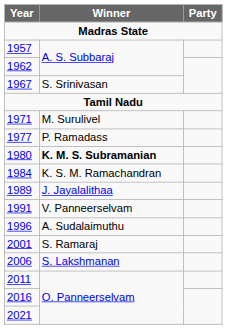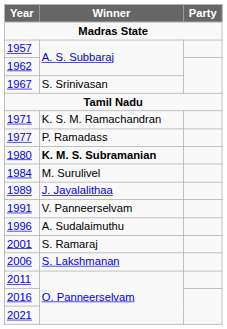 <table class="wikitable" width="50%">
 <tr>
 <th style="background-color:#666666; color:white">Year</th>
 <th style="background-color:#666666; color:white">Winner</th>
 <th style="background-color:#666666; color:white" colspan="2">Party</th>
 </tr>
 <tr>
 <td style="text-align: center;" colspan="4"><strong>Madras State</strong></td>
 </tr>
 <tr>
 <td><a href='#'>1957</a></td>
 <td rowspan=2><a href='#'>A. S. Subbaraj</a></td>
 <td></td>
 </tr>
 <tr>
 <td><a href='#'>1962</a></td>
 </tr>
 <tr>
 <td><a href='#'>1967</a></td>
 <td>S. Srinivasan</td>
 </tr>
 <tr>
 <td style="text-align: center;" colspan="4"><strong>Tamil Nadu</strong></td>
 </tr>
 <tr>
 <td><a href='#'>1971</a></td>
-<td>M. Surulivel</td>
+<td>K. S. M. Ramachandran</td>
 <td></td>
 </tr>
 <tr>
 <td><a href='#'>1977</a></td>
 <td>P. Ramadass</td>
 <td></td>
 </tr>
 <tr>
 <td><a href='#'>1980</a></td>
 <td><strong>K. M. S. Subramanian</strong></td>
 </tr>
 <tr>
 <td><a href='#'>1984</a></td>
-<td>K. S. M. Ramachandran</td>
+<td>M. Surulivel</td>
 <td></td>
 </tr>
 <tr>
 <td><a href='#'>1989</a></td>
 <td><a href='#'>J. Jayalalithaa</a></td>
 <td></td>
 </tr>
 <tr>
 <td><a href='#'>1991</a></td>
 <td>V. Panneerselvam</td>
 </tr>
 <tr>
 <td><a href='#'>1996</a></td>
 <td>A. Sudalaimuthu</td>
 <td></td>
 </tr>
 <tr>
 <td><a href='#'>2001</a></td>
 <td>S. Ramaraj</td>
 <td></td>
 </tr>
 <tr>
 <td><a href='#'>2006</a></td>
 <td><a href='#'>S. Lakshmanan</a></td>
 <td></td>
 </tr>
 <tr>
 <td><a href='#'>2011</a></td>
 <td rowspan=3><a href='#'>O. Panneerselvam</a></td>
 <td></td>
 </tr>
 <tr>
 <td><a href='#'>2016</a></td>
 </tr>
 <tr>
 <td><a href='#'>2021</a></td>
 </tr>
 </table>
